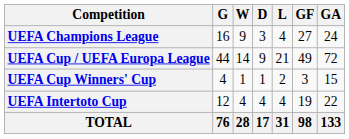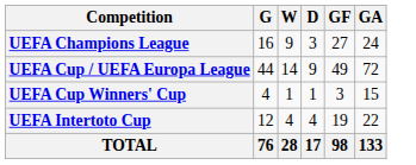 <table class="wikitable" style="text-align:center;">
 <tr>
 <th>Competition</th>
 <th>G</th>
 <th>W</th>
 <th>D</th>
-<th>L</th>
 <th>GF</th>
 <th>GA</th>
 </tr>
 <tr>
 <th style="text-align:left;"><a href='#'>UEFA Champions League</a></th>
 <td>16</td>
 <td>9</td>
 <td>3</td>
-<td>4</td>
 <td>27</td>
 <td>24</td>
 </tr>
 <tr>
 <th style="text-align:left;"><a href='#'>UEFA Cup / UEFA Europa League</a></th>
 <td>44</td>
 <td>14</td>
 <td>9</td>
-<td>21</td>
 <td>49</td>
 <td>72</td>
 </tr>
 <tr>
 <th style="text-align:left;"><a href='#'>UEFA Cup Winners' Cup</a></th>
 <td>4</td>
 <td>1</td>
 <td>1</td>
-<td>2</td>
 <td>3</td>
 <td>15</td>
 </tr>
 <tr>
 <th style="text-align:left;"><a href='#'>UEFA Intertoto Cup</a></th>
 <td>12</td>
-<td>4</td>
 <td>4</td>
 <td>4</td>
 <td>19</td>
 <td>22</td>
 </tr>
 <tr>
 <th>TOTAL</th>
 <th>76</th>
 <th>28</th>
 <th>17</th>
-<th>31</th>
 <th>98</th>
 <th>133</th>
 </tr>
 </table>
